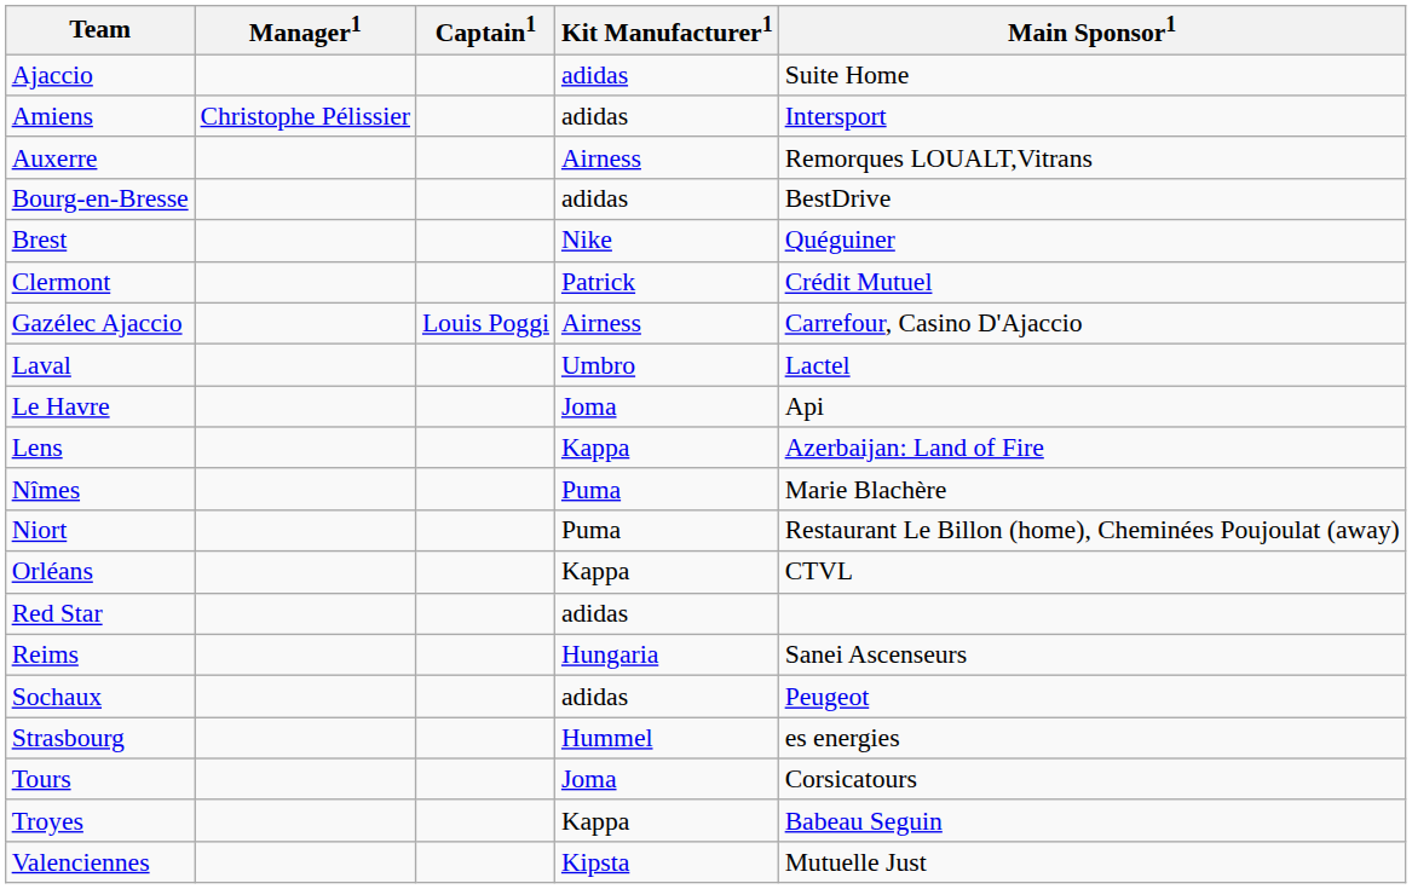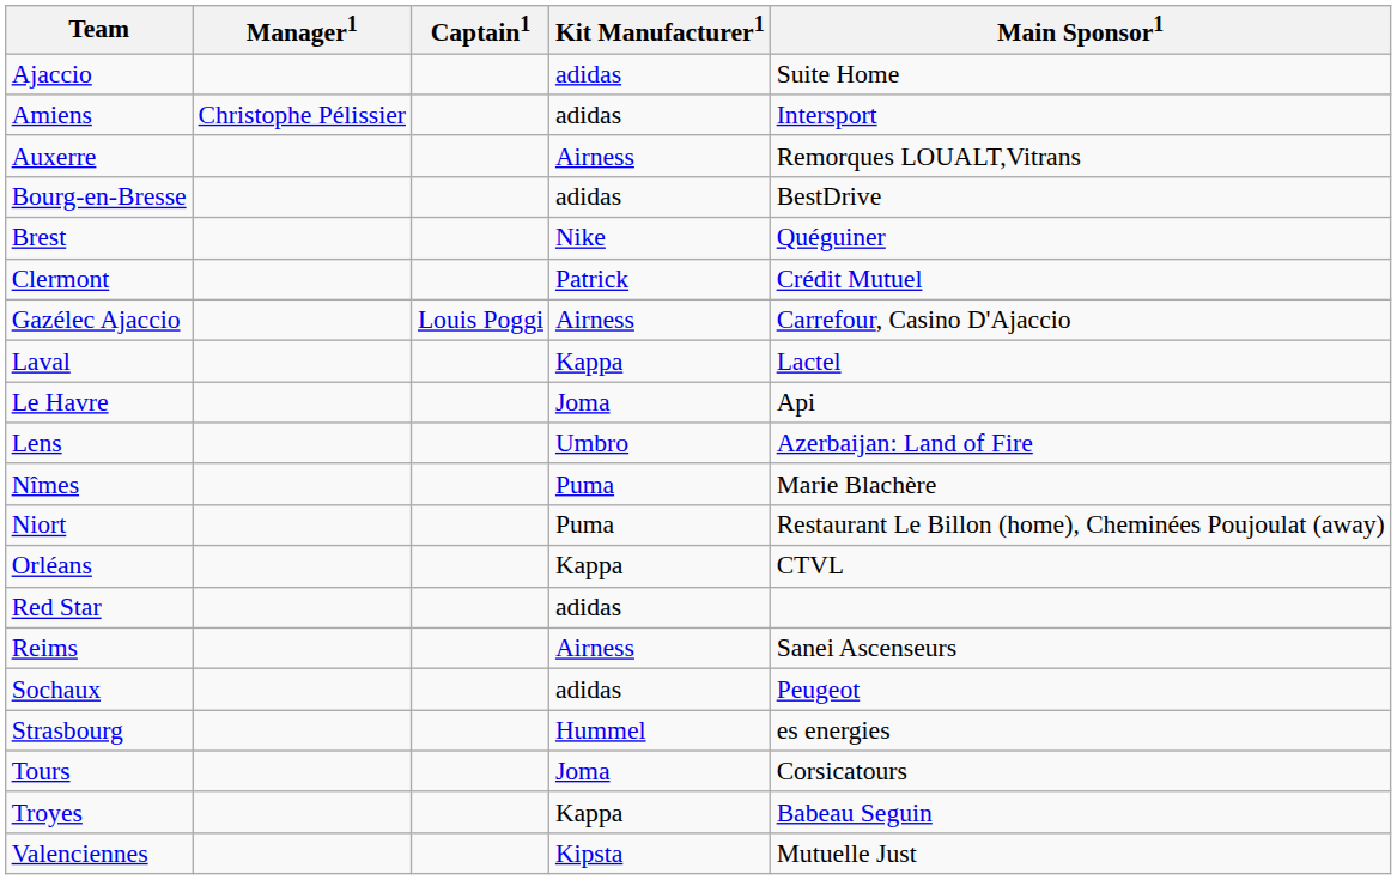 <table class="wikitable sortable" style="text-align: left;">
 <tr>
 <th>Team</th>
 <th>Manager<sup>1</sup></th>
 <th>Captain<sup>1</sup></th>
 <th>Kit Manufacturer<sup>1</sup></th>
 <th>Main Sponsor<sup>1</sup></th>
 </tr>
 <tr>
 <td><a href='#'>Ajaccio</a></td>
 <td> </td>
 <td> </td>
 <td><a href='#'>adidas</a></td>
 <td>Suite Home</td>
 </tr>
 <tr>
 <td><a href='#'>Amiens</a></td>
 <td> <a href='#'>Christophe Pélissier</a></td>
 <td> </td>
 <td>adidas</td>
 <td><a href='#'>Intersport</a></td>
 </tr>
 <tr>
 <td><a href='#'>Auxerre</a></td>
 <td> </td>
 <td> </td>
 <td><a href='#'>Airness</a></td>
 <td>Remorques LOUALT,Vitrans</td>
 </tr>
 <tr>
 <td><a href='#'>Bourg-en-Bresse</a></td>
 <td> </td>
 <td> </td>
 <td>adidas</td>
 <td>BestDrive</td>
 </tr>
 <tr>
 <td><a href='#'>Brest</a></td>
 <td> </td>
 <td> </td>
 <td><a href='#'>Nike</a></td>
 <td><a href='#'>Quéguiner</a></td>
 </tr>
 <tr>
 <td><a href='#'>Clermont</a></td>
 <td> </td>
 <td> </td>
 <td><a href='#'>Patrick</a></td>
 <td><a href='#'>Crédit Mutuel</a></td>
 </tr>
 <tr>
 <td><a href='#'>Gazélec Ajaccio</a></td>
 <td> </td>
 <td> <a href='#'>Louis Poggi</a></td>
 <td><a href='#'>Airness</a></td>
 <td><a href='#'>Carrefour</a>, Casino D'Ajaccio</td>
 </tr>
 <tr>
 <td><a href='#'>Laval</a></td>
 <td> </td>
 <td> </td>
-<td><a href='#'>Umbro</a></td>
+<td><a href='#'>Kappa</a></td>
 <td><a href='#'>Lactel</a></td>
 </tr>
 <tr>
 <td><a href='#'>Le Havre</a></td>
 <td> </td>
 <td> </td>
 <td><a href='#'>Joma</a></td>
 <td>Api</td>
 </tr>
 <tr>
 <td><a href='#'>Lens</a></td>
 <td> </td>
 <td> </td>
-<td><a href='#'>Kappa</a></td>
+<td><a href='#'>Umbro</a></td>
 <td><a href='#'>Azerbaijan: Land of Fire</a></td>
 </tr>
 <tr>
 <td><a href='#'>Nîmes</a></td>
 <td> </td>
 <td> </td>
 <td><a href='#'>Puma</a></td>
 <td>Marie Blachère</td>
 </tr>
 <tr>
 <td><a href='#'>Niort</a></td>
 <td> </td>
 <td> </td>
 <td>Puma</td>
 <td>Restaurant Le Billon (home), Cheminées Poujoulat (away)</td>
 </tr>
 <tr>
 <td><a href='#'>Orléans</a></td>
 <td> </td>
 <td> </td>
 <td>Kappa</td>
 <td>CTVL</td>
 </tr>
 <tr>
 <td><a href='#'>Red Star</a></td>
 <td> </td>
 <td> </td>
 <td>adidas</td>
 <td></td>
 </tr>
 <tr>
 <td><a href='#'>Reims</a></td>
 <td> </td>
 <td> </td>
-<td><a href='#'>Hungaria</a></td>
+<td><a href='#'>Airness</a></td>
 <td>Sanei Ascenseurs</td>
 </tr>
 <tr>
 <td><a href='#'>Sochaux</a></td>
 <td> </td>
 <td> </td>
 <td>adidas</td>
 <td><a href='#'>Peugeot</a></td>
 </tr>
 <tr>
 <td><a href='#'>Strasbourg</a></td>
 <td> </td>
 <td> </td>
 <td><a href='#'>Hummel</a></td>
 <td>es energies</td>
 </tr>
 <tr>
 <td><a href='#'>Tours</a></td>
 <td> </td>
 <td> </td>
 <td><a href='#'>Joma</a></td>
 <td>Corsicatours</td>
 </tr>
 <tr>
 <td><a href='#'>Troyes</a></td>
 <td> </td>
 <td> </td>
 <td>Kappa</td>
 <td><a href='#'>Babeau Seguin</a></td>
 </tr>
 <tr>
 <td><a href='#'>Valenciennes</a></td>
 <td> </td>
 <td> </td>
 <td><a href='#'>Kipsta</a></td>
 <td>Mutuelle Just</td>
 </tr>
 </table>
